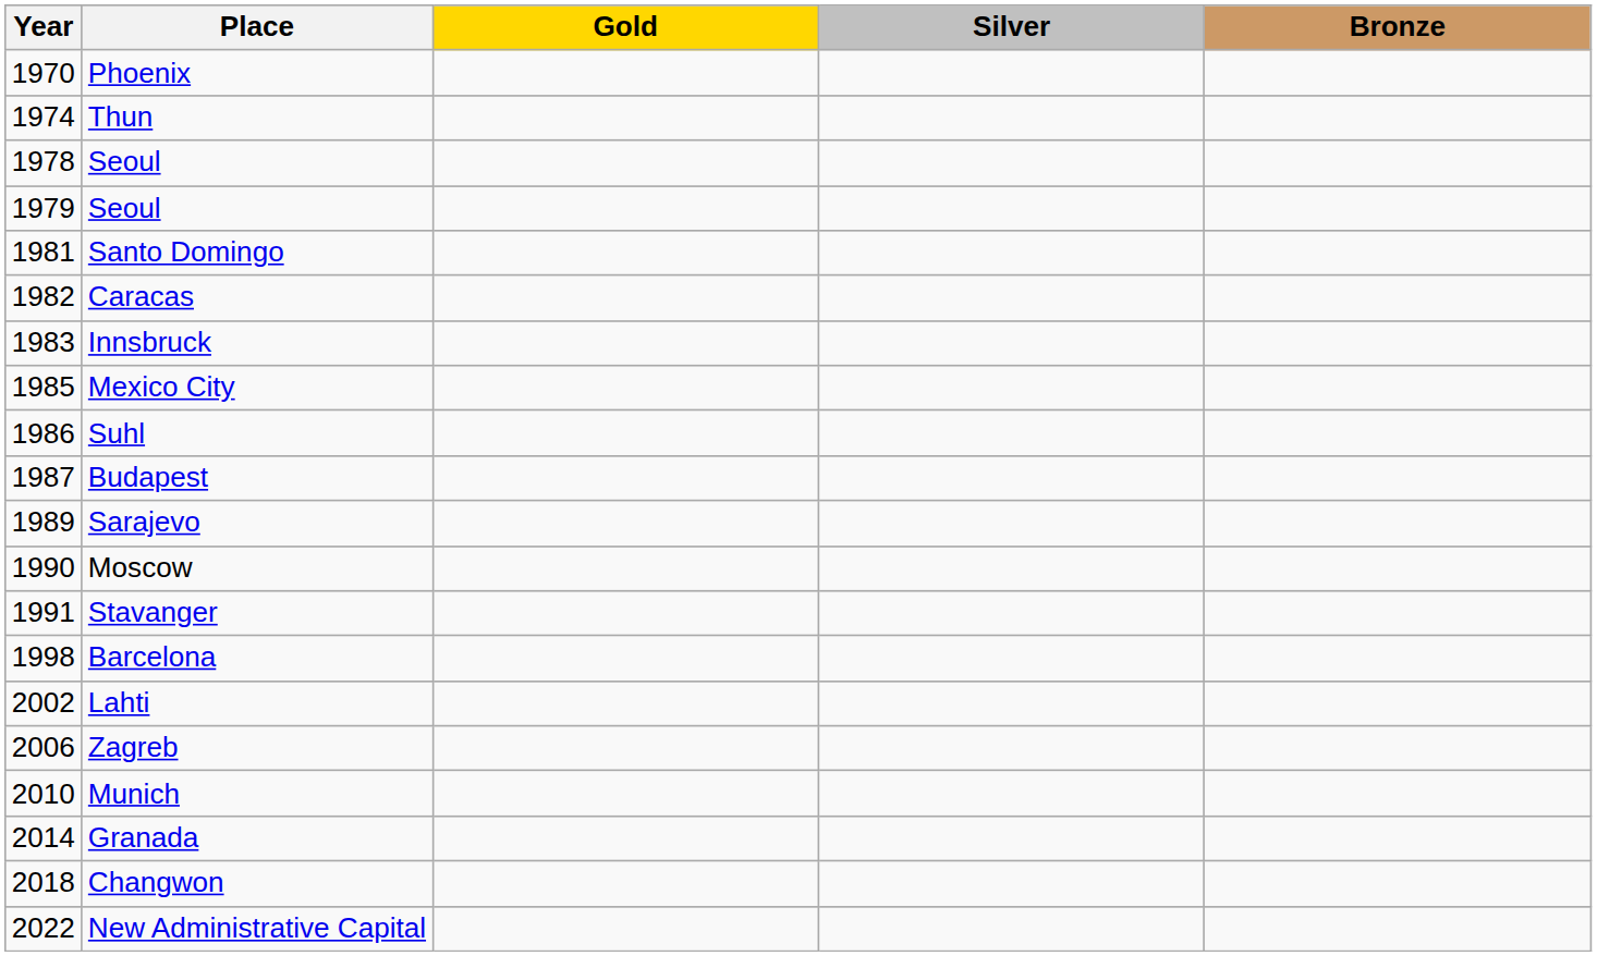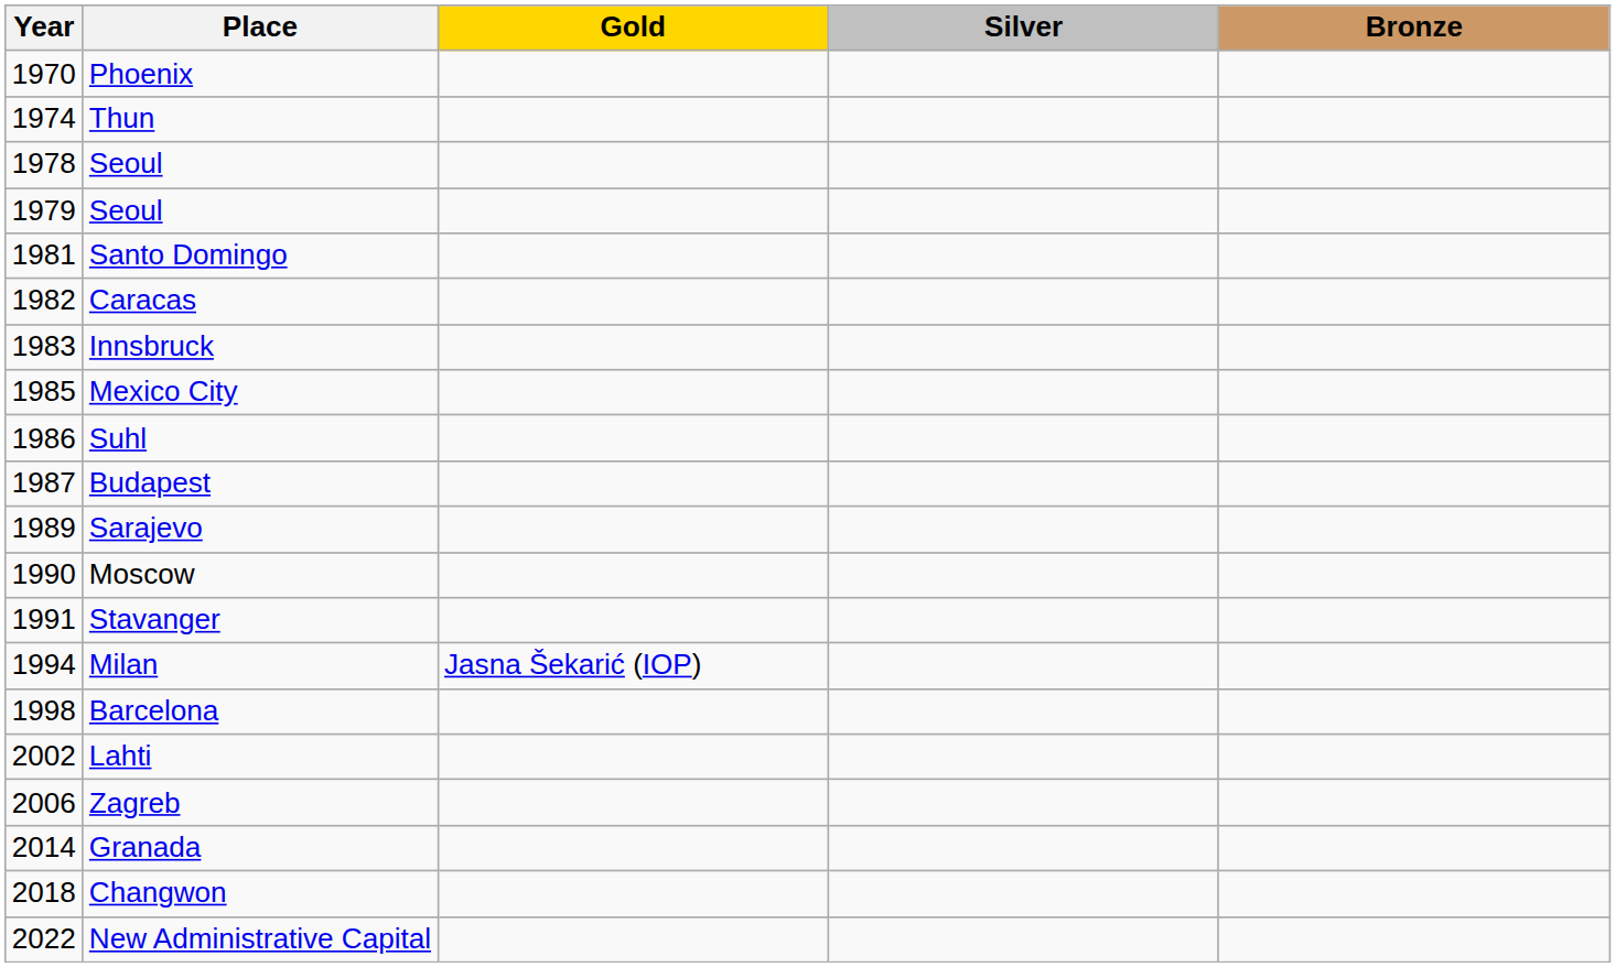 <table class="wikitable">
 <tr>
 <th>Year</th>
 <th>Place</th>
 <th style="background:gold; width:210px;">Gold</th>
 <th style="background:silver; width:210px;">Silver</th>
 <th style="background:#c96; width:210px;">Bronze</th>
 </tr>
 <tr>
 <td>1970</td>
 <td> <a href='#'>Phoenix</a></td>
 <td></td>
 <td></td>
 <td></td>
 </tr>
 <tr>
 <td>1974</td>
 <td> <a href='#'>Thun</a></td>
 <td></td>
 <td></td>
 <td></td>
 </tr>
 <tr>
 <td>1978</td>
 <td> <a href='#'>Seoul</a></td>
 <td></td>
 <td></td>
 <td></td>
 </tr>
 <tr>
 <td>1979</td>
 <td> <a href='#'>Seoul</a></td>
 <td></td>
 <td></td>
 <td></td>
 </tr>
 <tr>
 <td>1981</td>
 <td> <a href='#'>Santo Domingo</a></td>
 <td></td>
 <td></td>
 <td></td>
 </tr>
 <tr>
 <td>1982</td>
 <td> <a href='#'>Caracas</a></td>
 <td></td>
 <td></td>
 <td></td>
 </tr>
 <tr>
 <td>1983</td>
 <td> <a href='#'>Innsbruck</a></td>
 <td></td>
 <td></td>
 <td></td>
 </tr>
 <tr>
 <td>1985</td>
 <td> <a href='#'>Mexico City</a></td>
 <td></td>
 <td></td>
 <td></td>
 </tr>
 <tr>
 <td>1986</td>
 <td> <a href='#'>Suhl</a></td>
 <td></td>
 <td></td>
 <td></td>
 </tr>
 <tr>
 <td>1987</td>
 <td> <a href='#'>Budapest</a></td>
 <td></td>
 <td></td>
 <td></td>
 </tr>
 <tr>
 <td>1989</td>
 <td> <a href='#'>Sarajevo</a></td>
 <td></td>
 <td></td>
 <td></td>
 </tr>
 <tr>
 <td>1990</td>
 <td> Moscow</td>
 <td></td>
 <td></td>
 <td></td>
 </tr>
 <tr>
 <td>1991</td>
 <td> <a href='#'>Stavanger</a></td>
 <td></td>
 <td></td>
 <td></td>
 </tr>
 <tr>
+<td>1994</td>
+<td> <a href='#'>Milan</a></td>
+<td> <a href='#'>Jasna Šekarić</a> (<a href='#'>IOP</a>)</td>
+<td></td>
+<td></td>
+</tr>
+<tr>
 <td>1998</td>
 <td> <a href='#'>Barcelona</a></td>
 <td></td>
 <td></td>
 <td></td>
 </tr>
 <tr>
 <td>2002</td>
 <td> <a href='#'>Lahti</a></td>
 <td></td>
 <td></td>
 <td></td>
 </tr>
 <tr>
 <td>2006</td>
 <td> <a href='#'>Zagreb</a></td>
-<td></td>
-<td></td>
-<td></td>
-</tr>
-<tr>
-<td>2010</td>
-<td> <a href='#'>Munich</a></td>
 <td></td>
 <td></td>
 <td></td>
 </tr>
 <tr>
 <td>2014</td>
 <td> <a href='#'>Granada</a></td>
 <td></td>
 <td></td>
 <td></td>
 </tr>
 <tr>
 <td>2018</td>
 <td> <a href='#'>Changwon</a></td>
 <td></td>
 <td></td>
 <td></td>
 </tr>
 <tr>
 <td>2022</td>
 <td> <a href='#'>New Administrative Capital</a></td>
 <td></td>
 <td></td>
 <td></td>
 </tr>
 </table>
